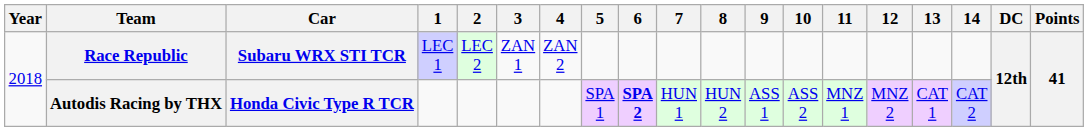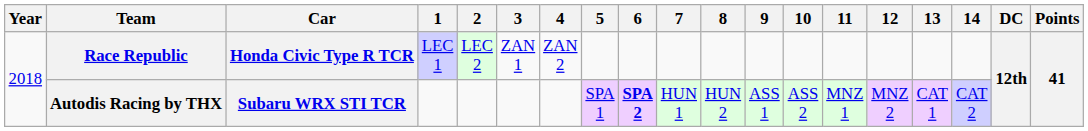 <table class="wikitable" style="text-align:center; font-size:85%">
 <tr>
 <th>Year</th>
 <th>Team</th>
 <th>Car</th>
 <th>1</th>
 <th>2</th>
 <th>3</th>
 <th>4</th>
 <th>5</th>
 <th>6</th>
 <th>7</th>
 <th>8</th>
 <th>9</th>
 <th>10</th>
 <th>11</th>
 <th>12</th>
 <th>13</th>
 <th>14</th>
 <th>DC</th>
 <th>Points</th>
 </tr>
 <tr>
 <td rowspan=2><a href='#'>2018</a></td>
 <th><a href='#'>Race Republic</a></th>
-<th><a href='#'>Subaru WRX STI TCR</a></th>
+<th><a href='#'>Honda Civic Type R TCR</a></th>
 <td style="background:#CFCFFF;"><a href='#'>LEC<br>1</a><br></td>
 <td style="background:#DFFFDF;"><a href='#'>LEC<br>2</a><br></td>
 <td><a href='#'>ZAN<br>1</a></td>
 <td><a href='#'>ZAN<br>2</a></td>
 <td></td>
 <td></td>
 <td></td>
 <td></td>
 <td></td>
 <td></td>
 <td></td>
 <td></td>
 <td></td>
 <td></td>
 <th rowspan=2>12th</th>
 <th rowspan=2>41</th>
 </tr>
 <tr>
 <th>Autodis Racing by THX</th>
-<th><a href='#'>Honda Civic Type R TCR</a></th>
+<th><a href='#'>Subaru WRX STI TCR</a></th>
 <td></td>
 <td></td>
 <td></td>
 <td></td>
 <td style="background:#EFCFFF;"><a href='#'>SPA<br>1</a><br></td>
 <td style="background:#EFCFFF;"><strong><a href='#'>SPA<br>2</a><br></strong></td>
 <td style="background:#DFFFDF;"><a href='#'>HUN<br>1</a><br></td>
 <td style="background:#DFFFDF;"><a href='#'>HUN<br>2</a><br></td>
 <td style="background:#DFFFDF;"><a href='#'>ASS<br>1</a><br></td>
 <td style="background:#DFFFDF;"><a href='#'>ASS<br>2</a><br></td>
 <td style="background:#DFFFDF;"><a href='#'>MNZ<br>1</a><br></td>
 <td style="background:#EFCFFF;"><a href='#'>MNZ<br>2</a><br></td>
 <td style="background:#EFCFFF;"><a href='#'>CAT<br>1</a><br></td>
 <td style="background:#CFCFFF;"><a href='#'>CAT<br>2</a><br></td>
 </tr>
 </table>
